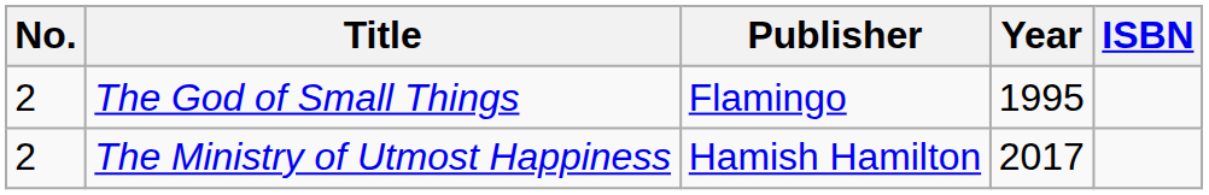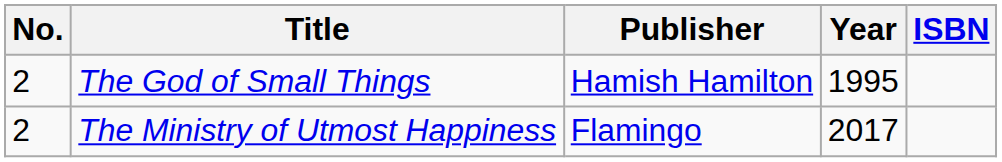 <table class="wikitable">
 <tr>
 <th>No.</th>
 <th>Title</th>
 <th>Publisher</th>
 <th>Year</th>
 <th><a href='#'>ISBN</a></th>
 </tr>
 <tr>
 <td>2</td>
 <td><em><a href='#'>The God of Small Things</a></em></td>
-<td><a href='#'>Flamingo</a></td>
+<td><a href='#'>Hamish Hamilton</a></td>
 <td>1995</td>
 <td></td>
 </tr>
 <tr>
 <td>2</td>
 <td><em><a href='#'>The Ministry of Utmost Happiness</a></em></td>
-<td><a href='#'>Hamish Hamilton</a></td>
+<td><a href='#'>Flamingo</a></td>
 <td>2017</td>
 <td></td>
 </tr>
 </table>
